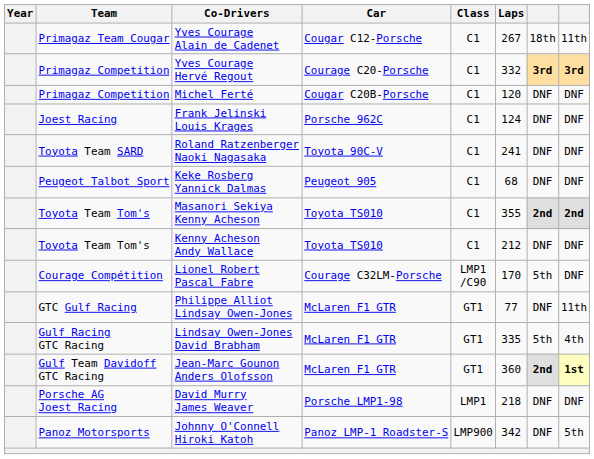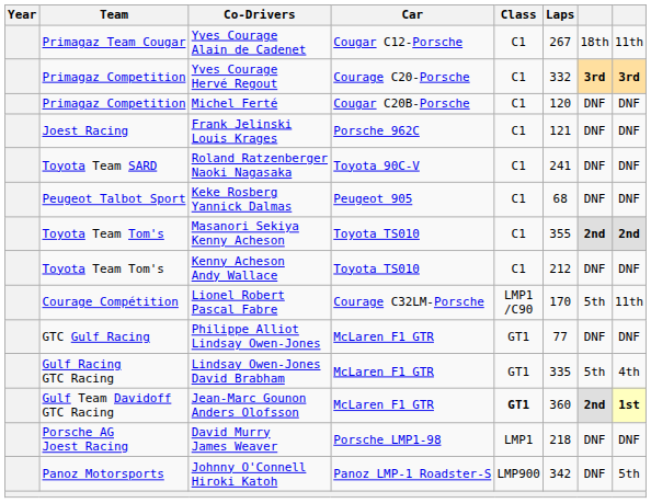 <table class="wikitable" style="text-align:center; font-size:90%">
 <tr>
 <th>Year</th>
 <th>Team</th>
 <th>Co-Drivers</th>
 <th>Car</th>
 <th>Class</th>
 <th>Laps</th>
 <th></th>
 <th></th>
 </tr>
 <tr>
 <th></th>
 <td align="left" nowrap> <a href='#'>Primagaz Team Cougar</a></td>
 <td align="left" nowrap> <a href='#'>Yves Courage</a><br> <a href='#'>Alain de Cadenet</a></td>
 <td align="left" nowrap><a href='#'>Cougar</a> C12-<a href='#'>Porsche</a></td>
 <td>C1</td>
 <td>267</td>
 <td>18th</td>
 <td>11th</td>
 </tr>
 <tr>
 <th></th>
 <td align="left" nowrap> <a href='#'>Primagaz Competition</a></td>
 <td align="left" nowrap> <a href='#'>Yves Courage</a><br> <a href='#'>Hervé Regout</a></td>
 <td align="left" nowrap><a href='#'>Courage</a> C20-<a href='#'>Porsche</a></td>
 <td>C1</td>
 <td>332</td>
 <td style="background:#FFDF9F;"><strong>3rd</strong></td>
 <td style="background:#FFDF9F;"><strong>3rd</strong></td>
 </tr>
 <tr>
 <th></th>
 <td align="left" nowrap> <a href='#'>Primagaz Competition</a></td>
 <td align="left" nowrap> <a href='#'>Michel Ferté</a></td>
 <td align="left" nowrap><a href='#'>Cougar</a> C20B-<a href='#'>Porsche</a></td>
 <td>C1</td>
 <td>120</td>
 <td>DNF</td>
 <td>DNF</td>
 </tr>
 <tr>
 <th></th>
 <td align="left" nowrap> <a href='#'>Joest Racing</a></td>
 <td align="left" nowrap> <a href='#'>Frank Jelinski</a><br> <a href='#'>Louis Krages</a></td>
 <td align="left" nowrap><a href='#'>Porsche 962C</a></td>
 <td>C1</td>
-<td>124</td>
+<td>121</td>
 <td>DNF</td>
 <td>DNF</td>
 </tr>
 <tr>
 <th></th>
 <td align="left" nowrap> <a href='#'>Toyota</a> Team <a href='#'>SARD</a></td>
 <td align="left" nowrap> <a href='#'>Roland Ratzenberger</a><br> <a href='#'>Naoki Nagasaka</a></td>
 <td align="left" nowrap><a href='#'>Toyota 90C-V</a></td>
 <td>C1</td>
 <td>241</td>
 <td>DNF</td>
 <td>DNF</td>
 </tr>
 <tr>
 <th></th>
 <td align="left" nowrap> <a href='#'>Peugeot Talbot Sport</a></td>
 <td align="left" nowrap> <a href='#'>Keke Rosberg</a><br> <a href='#'>Yannick Dalmas</a></td>
 <td align="left" nowrap><a href='#'>Peugeot 905</a></td>
 <td>C1</td>
 <td>68</td>
 <td>DNF</td>
 <td>DNF</td>
 </tr>
 <tr>
 <th></th>
 <td align="left" nowrap> <a href='#'>Toyota</a> Team <a href='#'>Tom's</a></td>
 <td align="left" nowrap> <a href='#'>Masanori Sekiya</a><br> <a href='#'>Kenny Acheson</a></td>
 <td align="left" nowrap><a href='#'>Toyota TS010</a></td>
 <td>C1</td>
 <td>355</td>
 <td style="background:#DFDFDF;"><strong>2nd</strong></td>
 <td style="background:#DFDFDF;"><strong>2nd</strong></td>
 </tr>
 <tr>
 <th></th>
 <td align="left" nowrap> <a href='#'>Toyota</a> Team Tom's</td>
 <td align="left" nowrap> <a href='#'>Kenny Acheson</a><br> <a href='#'>Andy Wallace</a></td>
 <td align="left" nowrap><a href='#'>Toyota TS010</a></td>
 <td>C1</td>
 <td>212</td>
 <td>DNF</td>
 <td>DNF</td>
 </tr>
 <tr>
 <th></th>
 <td align="left" nowrap> <a href='#'>Courage Compétition</a></td>
 <td align="left" nowrap> <a href='#'>Lionel Robert</a><br> <a href='#'>Pascal Fabre</a></td>
 <td align="left" nowrap><a href='#'>Courage</a> C32LM-<a href='#'>Porsche</a></td>
 <td>LMP1<br>/C90</td>
 <td>170</td>
 <td>5th</td>
-<td>DNF</td>
+<td>11th</td>
 </tr>
 <tr>
 <th></th>
 <td align="left" nowrap> GTC <a href='#'>Gulf Racing</a></td>
 <td align="left" nowrap> <a href='#'>Philippe Alliot</a><br> <a href='#'>Lindsay Owen-Jones</a></td>
 <td align="left" nowrap><a href='#'>McLaren F1 GTR</a></td>
 <td>GT1</td>
 <td>77</td>
 <td>DNF</td>
-<td>11th</td>
+<td>DNF</td>
 </tr>
 <tr>
 <th></th>
 <td align="left" nowrap> <a href='#'>Gulf Racing</a><br> GTC Racing</td>
 <td align="left" nowrap> <a href='#'>Lindsay Owen-Jones</a><br> <a href='#'>David Brabham</a></td>
 <td align="left" nowrap><a href='#'>McLaren F1 GTR</a></td>
 <td>GT1</td>
 <td>335</td>
 <td>5th</td>
 <td>4th</td>
 </tr>
 <tr>
 <th></th>
 <td align="left" nowrap> <a href='#'>Gulf</a> Team <a href='#'>Davidoff</a><br> GTC Racing</td>
 <td align="left" nowrap> <a href='#'>Jean-Marc Gounon</a><br> <a href='#'>Anders Olofsson</a></td>
 <td align="left" nowrap><a href='#'>McLaren F1 GTR</a></td>
-<td>GT1</td>
+<td><strong>GT1</strong></td>
 <td>360</td>
 <td style="background:#DFDFDF;"><strong>2nd</strong></td>
 <td style="background:#FFFFBF;"><strong>1st</strong></td>
 </tr>
 <tr>
 <th></th>
 <td align="left" nowrap> <a href='#'>Porsche AG</a><br> <a href='#'>Joest Racing</a></td>
 <td align="left" nowrap> <a href='#'>David Murry</a><br> <a href='#'>James Weaver</a></td>
 <td align="left" nowrap><a href='#'>Porsche LMP1-98</a></td>
 <td>LMP1</td>
 <td>218</td>
 <td>DNF</td>
 <td>DNF</td>
 </tr>
 <tr>
 <th></th>
 <td align="left" nowrap> <a href='#'>Panoz Motorsports</a></td>
 <td align="left" nowrap> <a href='#'>Johnny O'Connell</a><br> <a href='#'>Hiroki Katoh</a></td>
 <td align="left" nowrap><a href='#'>Panoz LMP-1 Roadster-S</a></td>
 <td>LMP900</td>
 <td>342</td>
 <td>DNF</td>
 <td>5th</td>
 </tr>
 <tr>
 <th colspan="8"></th>
 </tr>
 </table>
